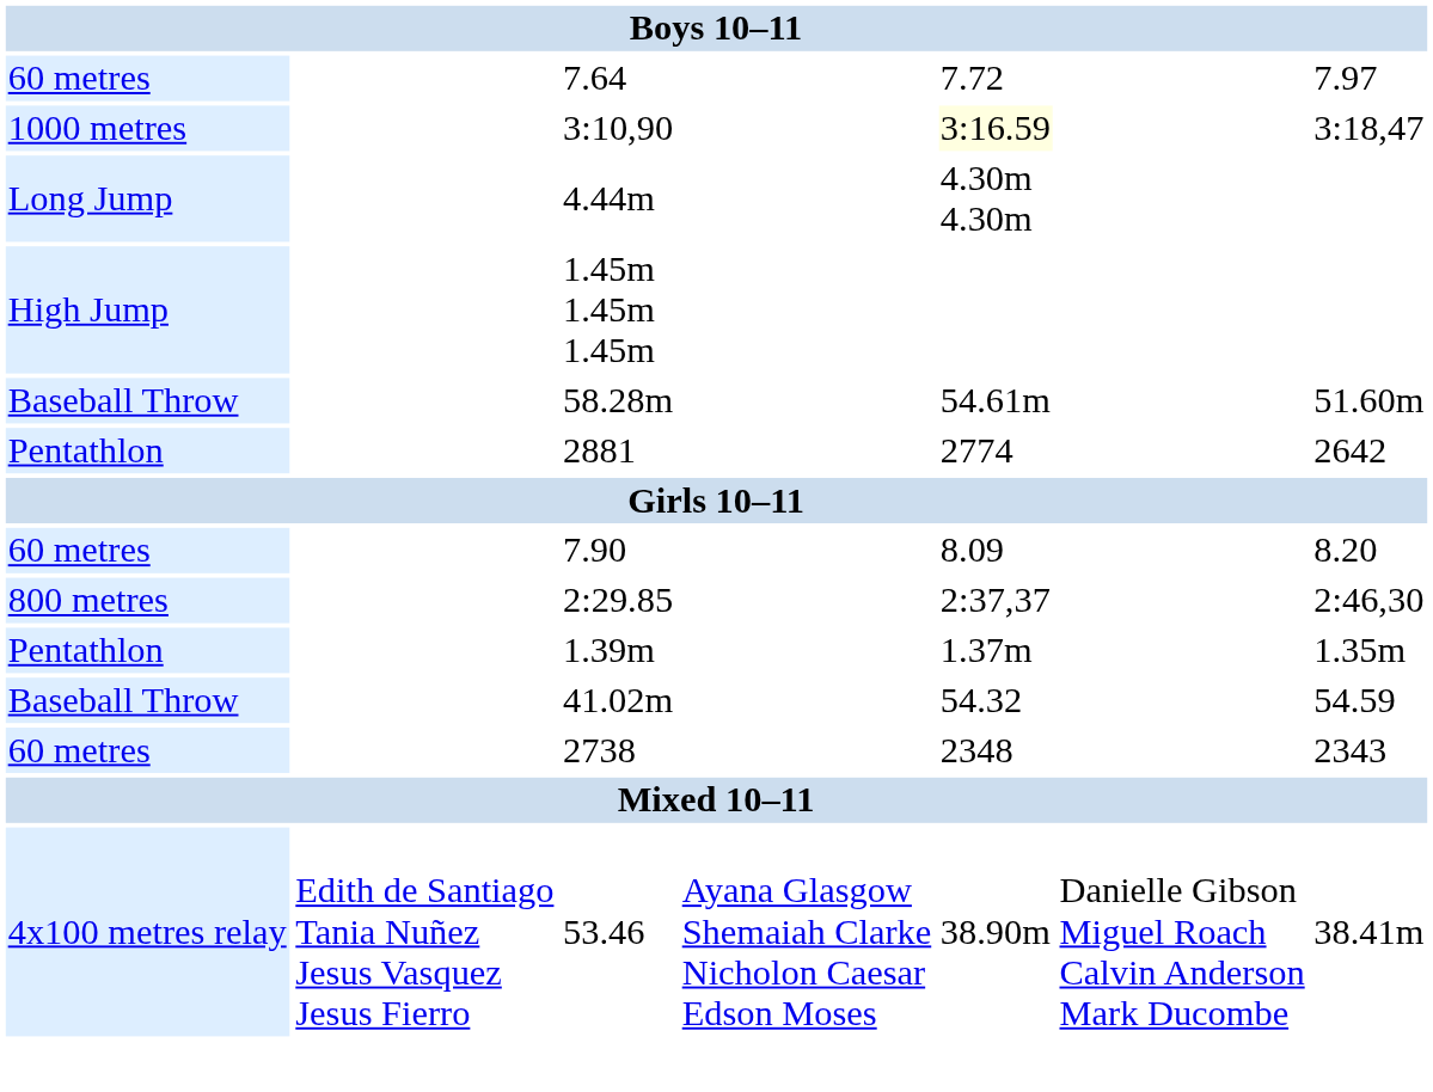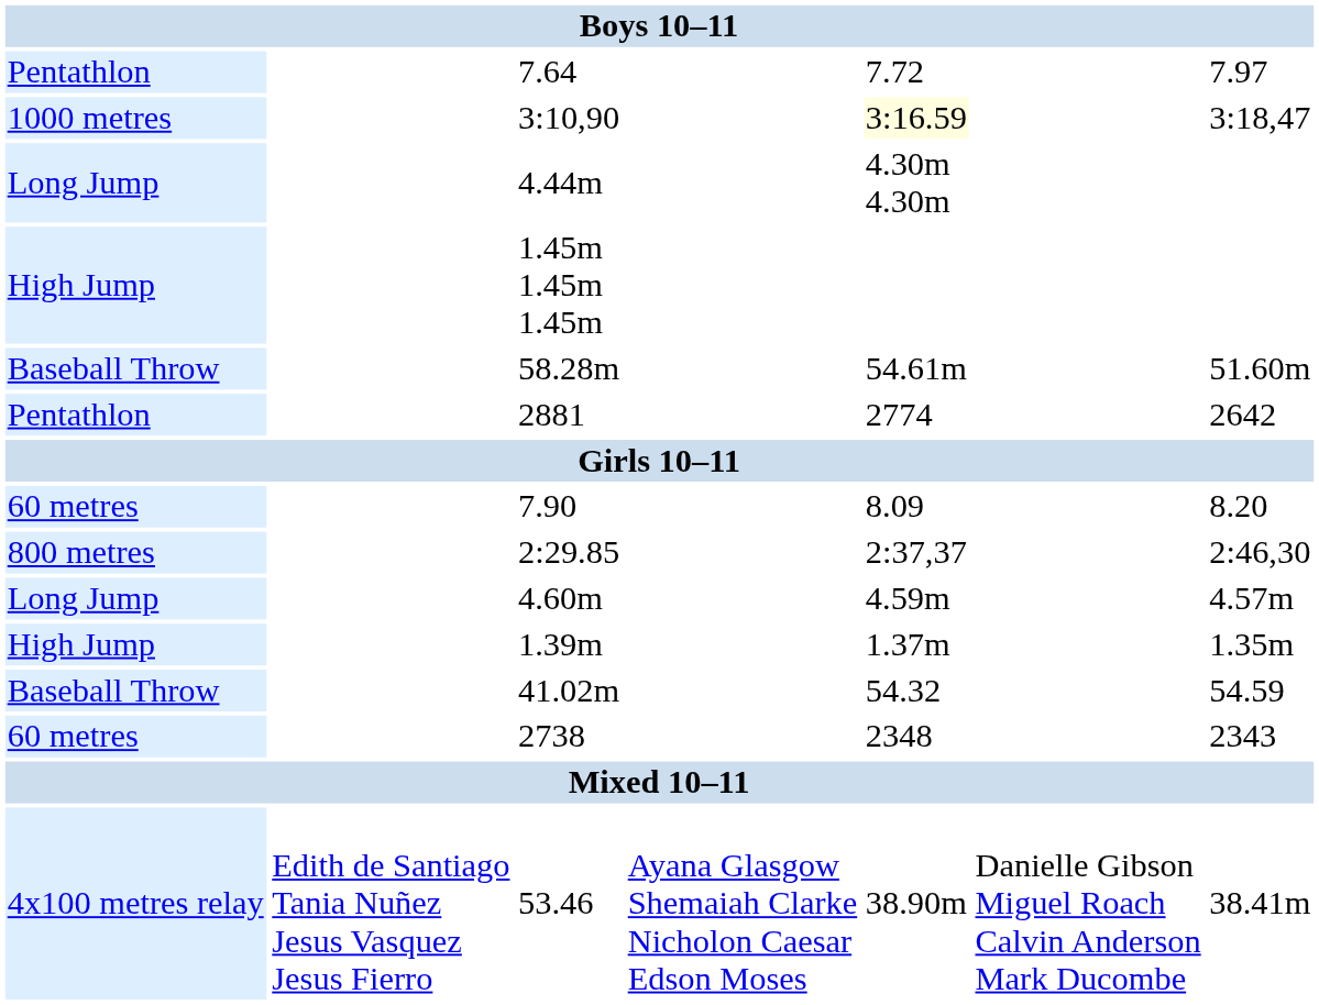 <table>
 <tr>
 <th colspan=7 align = center style="background-color: #CCDDEE;">Boys 10–11</th>
 </tr>
 <tr>
-<td bgcolor = DDEEFF><a href='#'>60 metres</a></td>
+<td bgcolor = DDEEFF><a href='#'>Pentathlon</a></td>
 <td></td>
 <td>7.64</td>
 <td></td>
 <td>7.72</td>
 <td></td>
 <td>7.97</td>
 </tr>
 <tr>
 <td bgcolor = DDEEFF><a href='#'>1000 metres</a></td>
 <td></td>
 <td>3:10,90</td>
 <td></td>
 <td style="background: lightyellow;">3:16.59</td>
 <td></td>
 <td>3:18,47</td>
 </tr>
 <tr>
 <td bgcolor = DDEEFF><a href='#'>Long Jump</a></td>
 <td></td>
 <td>4.44m</td>
 <td> <br> </td>
 <td>4.30m <br> 4.30m</td>
 <td></td>
 <td></td>
 </tr>
 <tr>
 <td bgcolor = DDEEFF><a href='#'>High Jump</a></td>
 <td> <br>  <br> </td>
 <td>1.45m <br>  1.45m <br> 1.45m</td>
 <td></td>
 <td></td>
 <td></td>
 <td></td>
 </tr>
 <tr>
 <td bgcolor = DDEEFF><a href='#'>Baseball Throw</a></td>
 <td></td>
 <td>58.28m</td>
 <td></td>
 <td>54.61m</td>
 <td></td>
 <td>51.60m</td>
 </tr>
 <tr>
 <td bgcolor = DDEEFF><a href='#'>Pentathlon</a></td>
 <td></td>
 <td>2881</td>
 <td></td>
 <td>2774</td>
 <td></td>
 <td>2642</td>
 </tr>
 <tr>
 <th colspan=7 align = center style="background-color: #CCDDEE;">Girls 10–11</th>
 </tr>
 <tr>
 <td bgcolor = DDEEFF><a href='#'>60 metres</a></td>
 <td></td>
 <td>7.90</td>
 <td></td>
 <td>8.09</td>
 <td></td>
 <td>8.20</td>
 </tr>
 <tr>
 <td bgcolor = DDEEFF><a href='#'>800 metres</a></td>
 <td></td>
 <td>2:29.85</td>
 <td></td>
 <td>2:37,37</td>
 <td></td>
 <td>2:46,30</td>
 </tr>
 <tr>
-<td bgcolor = DDEEFF><a href='#'>Pentathlon</a></td>
+<td bgcolor = DDEEFF><a href='#'>Long Jump</a></td>
+<td></td>
+<td>4.60m</td>
+<td></td>
+<td>4.59m</td>
+<td></td>
+<td>4.57m</td>
+</tr>
+<tr>
+<td bgcolor = DDEEFF><a href='#'>High Jump</a></td>
 <td></td>
 <td>1.39m</td>
 <td></td>
 <td>1.37m</td>
 <td></td>
 <td>1.35m</td>
 </tr>
 <tr>
 <td bgcolor = DDEEFF><a href='#'>Baseball Throw</a></td>
 <td></td>
 <td>41.02m</td>
 <td></td>
 <td>54.32</td>
 <td></td>
 <td>54.59</td>
 </tr>
 <tr>
 <td bgcolor = DDEEFF><a href='#'>60 metres</a></td>
 <td></td>
 <td>2738</td>
 <td></td>
 <td>2348</td>
 <td></td>
 <td>2343</td>
 </tr>
 <tr>
 <th colspan=7 align = center style="background-color: #CCDDEE;">Mixed 10–11</th>
 </tr>
 <tr>
 <td bgcolor = DDEEFF><a href='#'>4x100 metres relay</a></td>
 <td> <br><a href='#'>Edith de Santiago</a> <br><a href='#'>Tania Nuñez</a> <br><a href='#'>Jesus Vasquez</a> <br><a href='#'>Jesus Fierro</a></td>
 <td>53.46</td>
 <td> <br><a href='#'>Ayana Glasgow</a> <br><a href='#'>Shemaiah Clarke</a> <br><a href='#'>Nicholon Caesar</a> <br><a href='#'>Edson Moses</a></td>
 <td>38.90m</td>
 <td> <br>Danielle Gibson <br><a href='#'>Miguel Roach</a> <br><a href='#'>Calvin Anderson</a> <br><a href='#'>Mark Ducombe</a></td>
 <td>38.41m</td>
 </tr>
 </table>
